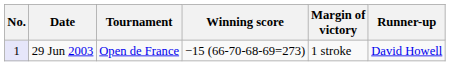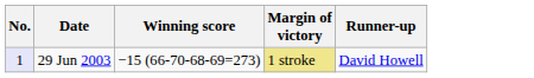 <table class="wikitable" style="font-size:95%;">
 <tr>
 <th>No.</th>
 <th>Date</th>
-<th>Tournament</th>
 <th>Winning score</th>
 <th>Margin of<br>victory</th>
 <th>Runner-up</th>
 </tr>
 <tr>
 <td align=center style="background: lavender;">1</td>
 <td align=right>29 Jun <a href='#'>2003</a></td>
-<td><a href='#'>Open de France</a></td>
 <td>−15 (66-70-68-69=273)</td>
-<td>1 stroke</td>
+<td style="background: khaki;">1 stroke</td>
 <td> <a href='#'>David Howell</a></td>
 </tr>
 </table>
